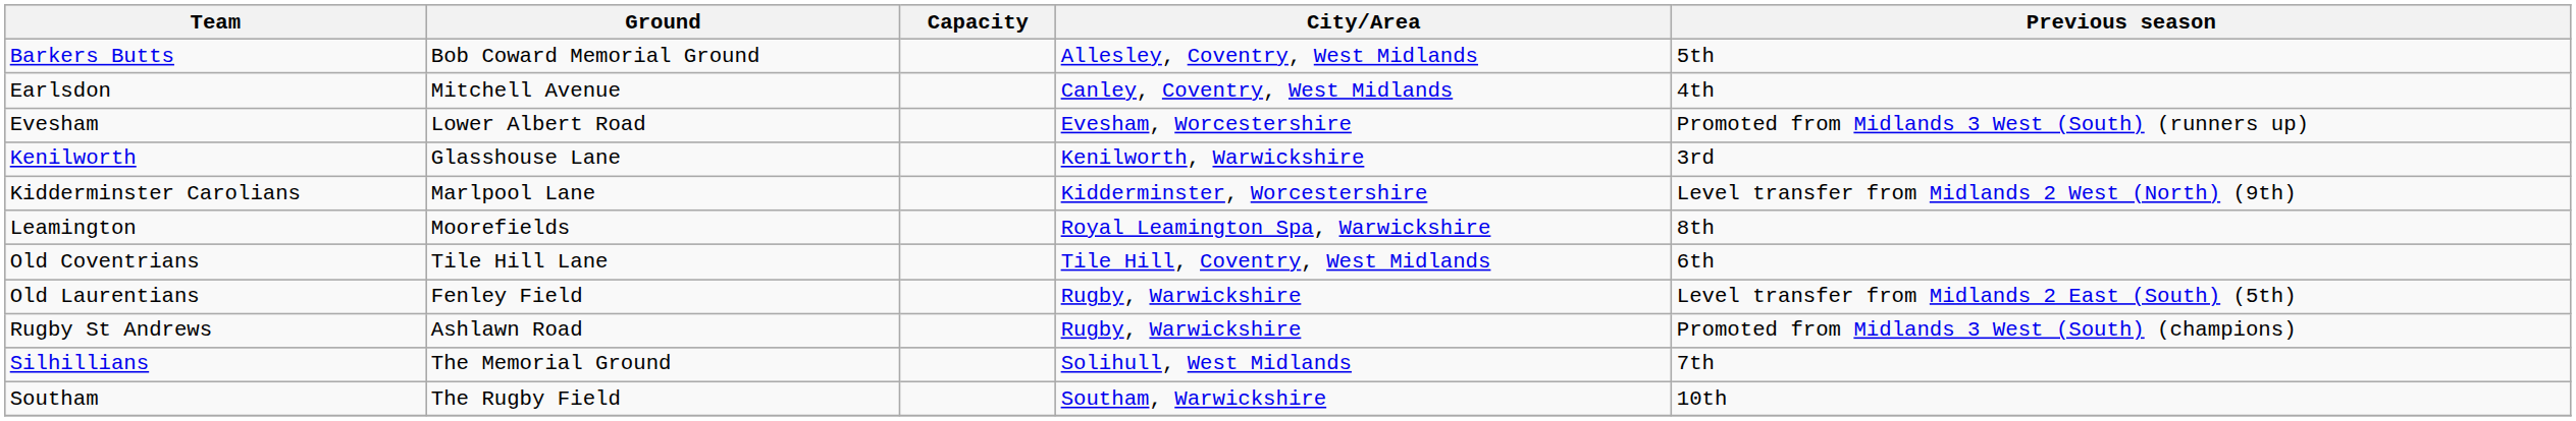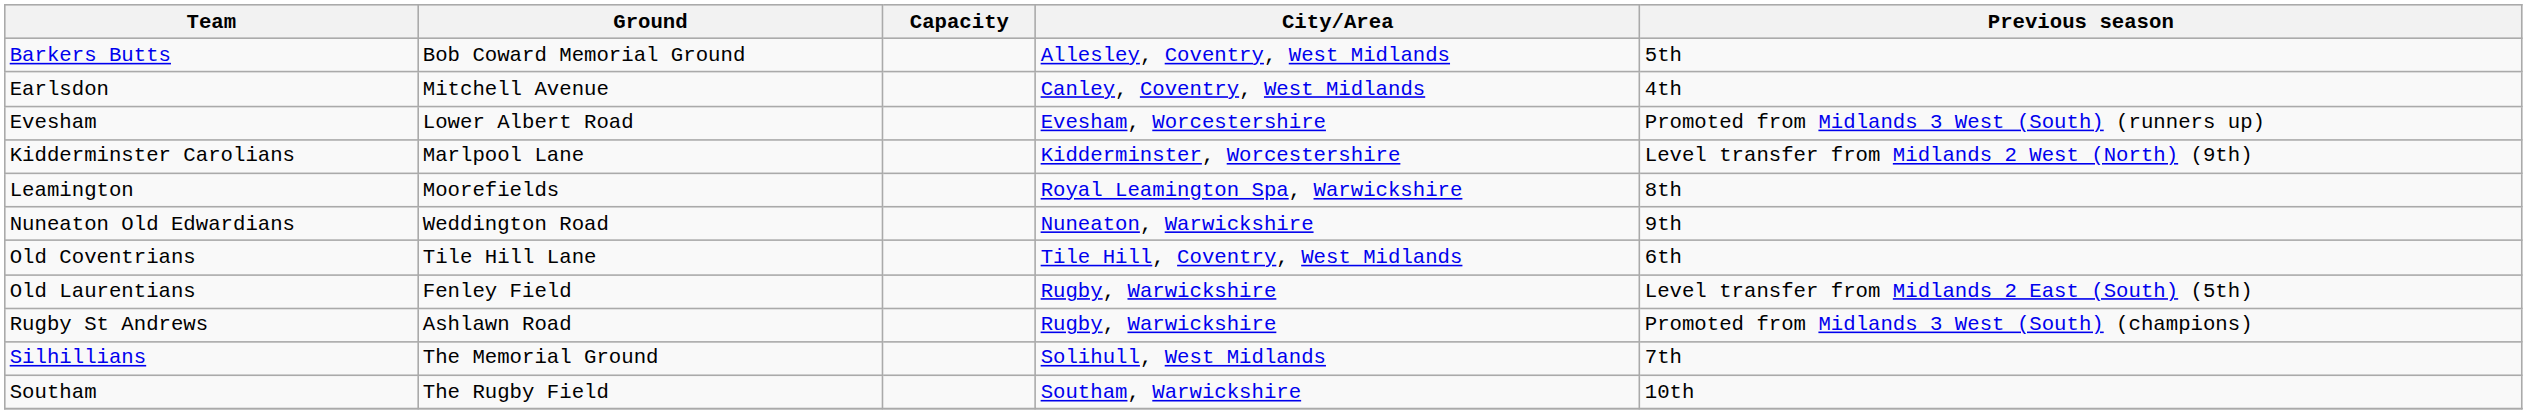 <table class="wikitable sortable" width=100%>
 <tr>
 <th>Team</th>
 <th>Ground</th>
 <th>Capacity</th>
 <th>City/Area</th>
 <th>Previous season</th>
 </tr>
 <tr>
 <td><a href='#'>Barkers Butts</a></td>
 <td>Bob Coward Memorial Ground</td>
 <td></td>
 <td><a href='#'>Allesley</a>, <a href='#'>Coventry</a>, <a href='#'>West Midlands</a></td>
 <td>5th</td>
 </tr>
 <tr>
 <td>Earlsdon</td>
 <td>Mitchell Avenue</td>
 <td></td>
 <td><a href='#'>Canley</a>, <a href='#'>Coventry</a>, <a href='#'>West Midlands</a></td>
 <td>4th</td>
 </tr>
 <tr>
 <td>Evesham</td>
 <td>Lower Albert Road</td>
 <td></td>
 <td><a href='#'>Evesham</a>, <a href='#'>Worcestershire</a></td>
 <td>Promoted from <a href='#'>Midlands 3 West (South)</a> (runners up)</td>
 </tr>
 <tr>
-<td><a href='#'>Kenilworth</a></td>
-<td>Glasshouse Lane</td>
-<td></td>
-<td><a href='#'>Kenilworth</a>, <a href='#'>Warwickshire</a></td>
-<td>3rd</td>
-</tr>
-<tr>
 <td>Kidderminster Carolians</td>
 <td>Marlpool Lane</td>
 <td></td>
 <td><a href='#'>Kidderminster</a>, <a href='#'>Worcestershire</a></td>
 <td>Level transfer from <a href='#'>Midlands 2 West (North)</a> (9th)</td>
 </tr>
 <tr>
 <td>Leamington</td>
 <td>Moorefields</td>
 <td></td>
 <td><a href='#'>Royal Leamington Spa</a>, <a href='#'>Warwickshire</a></td>
 <td>8th</td>
+</tr>
+<tr>
+<td>Nuneaton Old Edwardians</td>
+<td>Weddington Road</td>
+<td></td>
+<td><a href='#'>Nuneaton</a>, <a href='#'>Warwickshire</a></td>
+<td>9th</td>
 </tr>
 <tr>
 <td>Old Coventrians</td>
 <td>Tile Hill Lane</td>
 <td></td>
 <td><a href='#'>Tile Hill</a>, <a href='#'>Coventry</a>, <a href='#'>West Midlands</a></td>
 <td>6th</td>
 </tr>
 <tr>
 <td>Old Laurentians</td>
 <td>Fenley Field</td>
 <td></td>
 <td><a href='#'>Rugby</a>, <a href='#'>Warwickshire</a></td>
 <td>Level transfer from <a href='#'>Midlands 2 East (South)</a> (5th)</td>
 </tr>
 <tr>
 <td>Rugby St Andrews</td>
 <td>Ashlawn Road</td>
 <td></td>
 <td><a href='#'>Rugby</a>, <a href='#'>Warwickshire</a></td>
 <td>Promoted from <a href='#'>Midlands 3 West (South)</a> (champions)</td>
 </tr>
 <tr>
 <td><a href='#'>Silhillians</a></td>
 <td>The Memorial Ground</td>
 <td></td>
 <td><a href='#'>Solihull</a>, <a href='#'>West Midlands</a></td>
 <td>7th</td>
 </tr>
 <tr>
 <td>Southam</td>
 <td>The Rugby Field</td>
 <td></td>
 <td><a href='#'>Southam</a>, <a href='#'>Warwickshire</a></td>
 <td>10th</td>
 </tr>
 <tr>
 </tr>
 </table>
